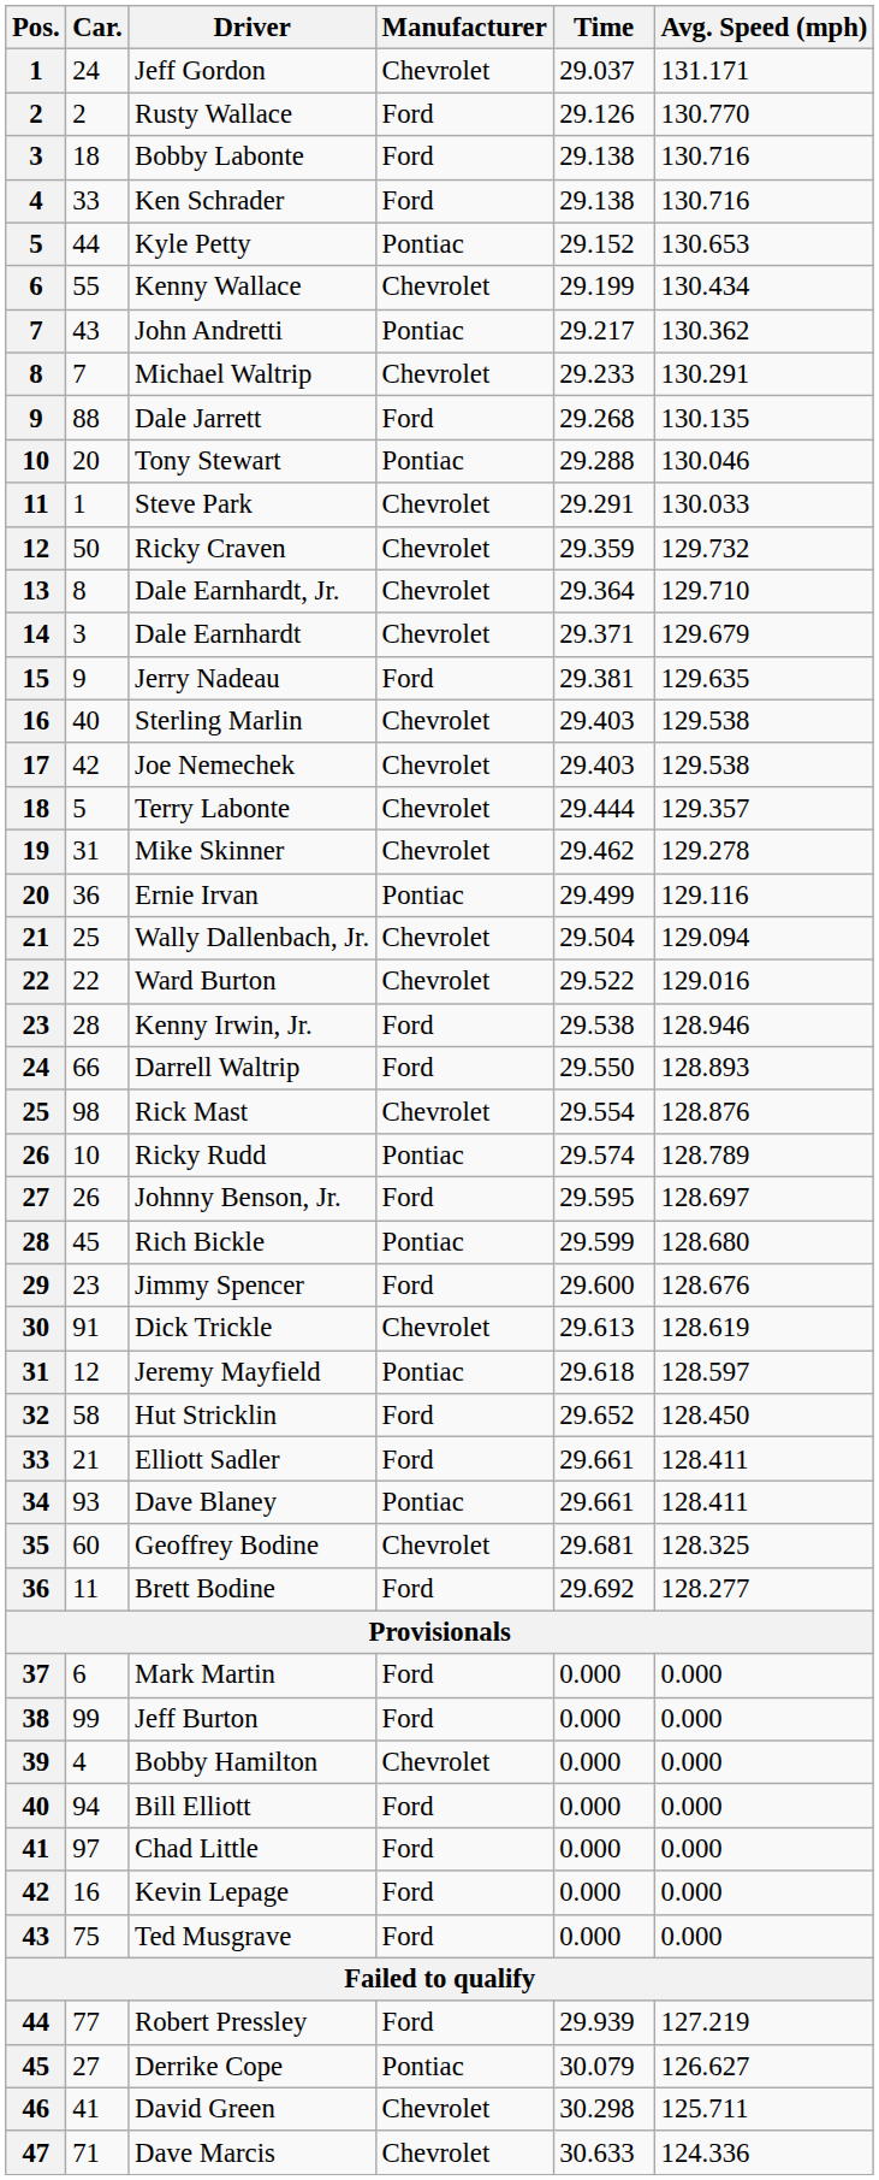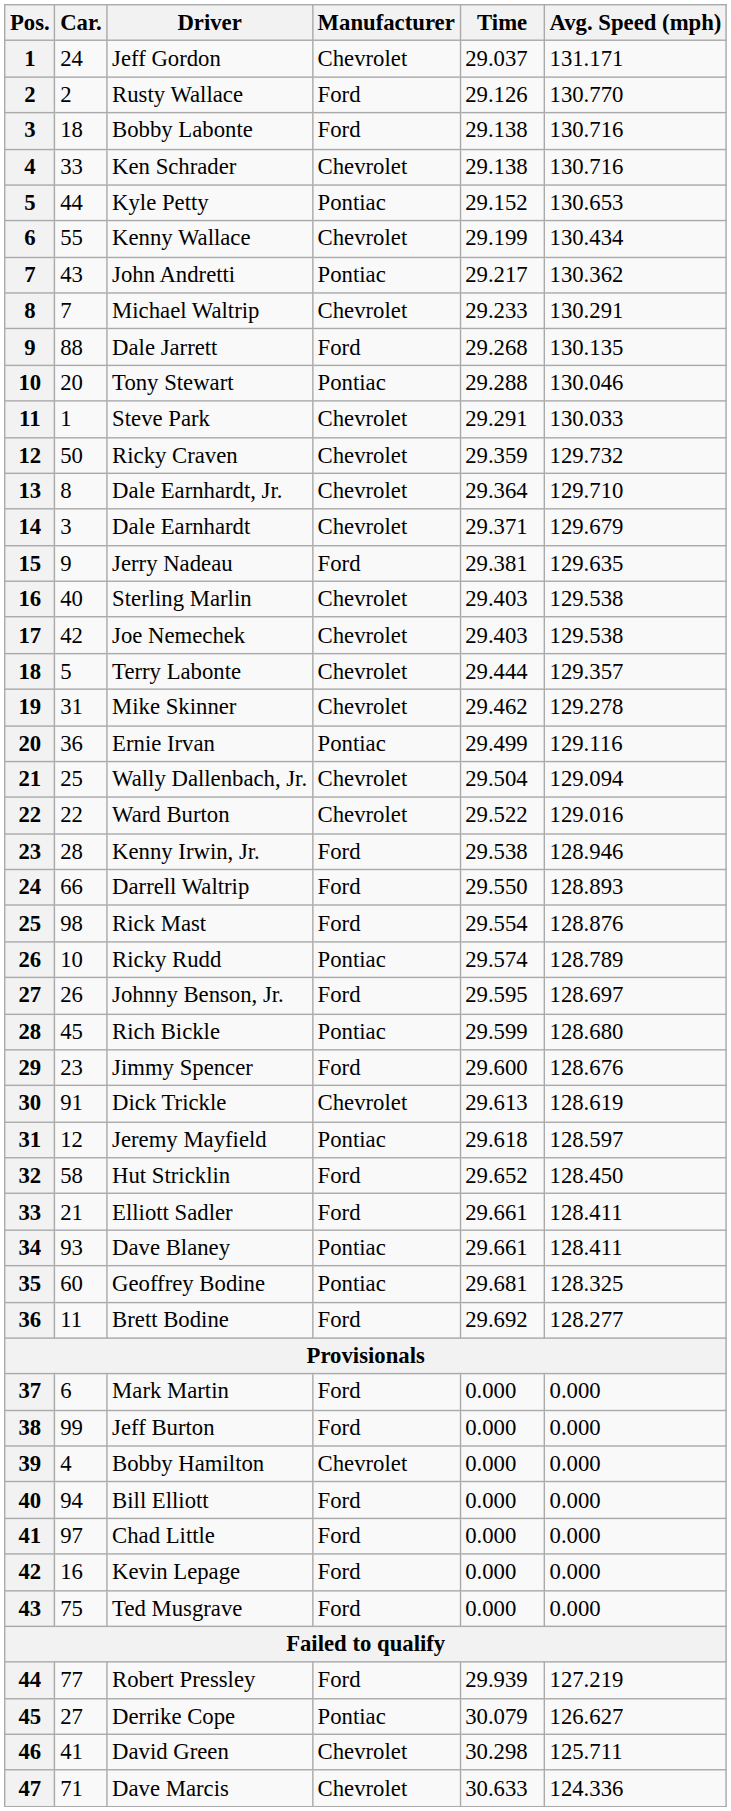 <table class="wikitable">
 <tr>
 <th>Pos.</th>
 <th>Car.</th>
 <th>Driver</th>
 <th>Manufacturer</th>
 <th>Time</th>
 <th>Avg. Speed (mph)</th>
 </tr>
 <tr>
 <th>1</th>
 <td>24</td>
 <td>Jeff Gordon</td>
 <td>Chevrolet</td>
 <td>29.037  </td>
 <td>131.171  </td>
 </tr>
 <tr>
 <th>2</th>
 <td>2</td>
 <td>Rusty Wallace</td>
 <td>Ford</td>
 <td>29.126  </td>
 <td>130.770  </td>
 </tr>
 <tr>
 <th>3</th>
 <td>18</td>
 <td>Bobby Labonte</td>
 <td>Ford</td>
 <td>29.138  </td>
 <td>130.716</td>
 </tr>
 <tr>
 <th>4</th>
 <td>33</td>
 <td>Ken Schrader</td>
-<td>Ford</td>
+<td>Chevrolet</td>
 <td>29.138  </td>
 <td>130.716  </td>
 </tr>
 <tr>
 <th>5</th>
 <td>44</td>
 <td>Kyle Petty</td>
 <td>Pontiac</td>
 <td>29.152  </td>
 <td>130.653  </td>
 </tr>
 <tr>
 <th>6</th>
 <td>55</td>
 <td>Kenny Wallace</td>
 <td>Chevrolet</td>
 <td>29.199  </td>
 <td>130.434</td>
 </tr>
 <tr>
 <th>7</th>
 <td>43</td>
 <td>John Andretti</td>
 <td>Pontiac</td>
 <td>29.217  </td>
 <td>130.362  </td>
 </tr>
 <tr>
 <th>8</th>
 <td>7</td>
 <td>Michael Waltrip</td>
 <td>Chevrolet</td>
 <td>29.233  </td>
 <td>130.291  </td>
 </tr>
 <tr>
 <th>9</th>
 <td>88</td>
 <td>Dale Jarrett</td>
 <td>Ford</td>
 <td>29.268  </td>
 <td>130.135</td>
 </tr>
 <tr>
 <th>10</th>
 <td>20</td>
 <td>Tony Stewart</td>
 <td>Pontiac</td>
 <td>29.288  </td>
 <td>130.046  </td>
 </tr>
 <tr>
 <th>11</th>
 <td>1</td>
 <td>Steve Park</td>
 <td>Chevrolet</td>
 <td>29.291  </td>
 <td>130.033</td>
 </tr>
 <tr>
 <th>12</th>
 <td>50</td>
 <td>Ricky Craven</td>
 <td>Chevrolet</td>
 <td>29.359  </td>
 <td>129.732  </td>
 </tr>
 <tr>
 <th>13</th>
 <td>8</td>
 <td>Dale Earnhardt, Jr.</td>
 <td>Chevrolet</td>
 <td>29.364  </td>
 <td>129.710  </td>
 </tr>
 <tr>
 <th>14</th>
 <td>3</td>
 <td>Dale Earnhardt</td>
 <td>Chevrolet</td>
 <td>29.371  </td>
 <td>129.679</td>
 </tr>
 <tr>
 <th>15</th>
 <td>9</td>
 <td>Jerry Nadeau</td>
 <td>Ford</td>
 <td>29.381  </td>
 <td>129.635  </td>
 </tr>
 <tr>
 <th>16</th>
 <td>40</td>
 <td>Sterling Marlin</td>
 <td>Chevrolet</td>
 <td>29.403  </td>
 <td>129.538</td>
 </tr>
 <tr>
 <th>17</th>
 <td>42</td>
 <td>Joe Nemechek</td>
 <td>Chevrolet</td>
 <td>29.403  </td>
 <td>129.538  </td>
 </tr>
 <tr>
 <th>18</th>
 <td>5</td>
 <td>Terry Labonte</td>
 <td>Chevrolet</td>
 <td>29.444  </td>
 <td>129.357  </td>
 </tr>
 <tr>
 <th>19</th>
 <td>31</td>
 <td>Mike Skinner</td>
 <td>Chevrolet</td>
 <td>29.462  </td>
 <td>129.278  </td>
 </tr>
 <tr>
 <th>20</th>
 <td>36</td>
 <td>Ernie Irvan</td>
 <td>Pontiac</td>
 <td>29.499  </td>
 <td>129.116</td>
 </tr>
 <tr>
 <th>21</th>
 <td>25</td>
 <td>Wally Dallenbach, Jr.</td>
 <td>Chevrolet</td>
 <td>29.504  </td>
 <td>129.094  </td>
 </tr>
 <tr>
 <th>22</th>
 <td>22</td>
 <td>Ward Burton</td>
 <td>Chevrolet</td>
 <td>29.522  </td>
 <td>129.016</td>
 </tr>
 <tr>
 <th>23</th>
 <td>28</td>
 <td>Kenny Irwin, Jr.</td>
 <td>Ford</td>
 <td>29.538  </td>
 <td>128.946</td>
 </tr>
 <tr>
 <th>24</th>
 <td>66</td>
 <td>Darrell Waltrip</td>
 <td>Ford</td>
 <td>29.550  </td>
 <td>128.893  </td>
 </tr>
 <tr>
 <th>25</th>
 <td>98</td>
 <td>Rick Mast</td>
-<td>Chevrolet</td>
+<td>Ford</td>
 <td>29.554  </td>
 <td>128.876</td>
 </tr>
 <tr>
 <th>26</th>
 <td>10</td>
 <td>Ricky Rudd</td>
 <td>Pontiac</td>
 <td>29.574  </td>
 <td>128.789</td>
 </tr>
 <tr>
 <th>27</th>
 <td>26</td>
 <td>Johnny Benson, Jr.</td>
 <td>Ford</td>
 <td>29.595  </td>
 <td>128.697</td>
 </tr>
 <tr>
 <th>28</th>
 <td>45</td>
 <td>Rich Bickle</td>
 <td>Pontiac</td>
 <td>29.599  </td>
 <td>128.680</td>
 </tr>
 <tr>
 <th>29</th>
 <td>23</td>
 <td>Jimmy Spencer</td>
 <td>Ford</td>
 <td>29.600  </td>
 <td>128.676</td>
 </tr>
 <tr>
 <th>30</th>
 <td>91</td>
 <td>Dick Trickle</td>
 <td>Chevrolet</td>
 <td>29.613  </td>
 <td>128.619  </td>
 </tr>
 <tr>
 <th>31</th>
 <td>12</td>
 <td>Jeremy Mayfield</td>
 <td>Pontiac</td>
 <td>29.618  </td>
 <td>128.597</td>
 </tr>
 <tr>
 <th>32</th>
 <td>58</td>
 <td>Hut Stricklin</td>
 <td>Ford</td>
 <td>29.652  </td>
 <td>128.450  </td>
 </tr>
 <tr>
 <th>33</th>
 <td>21</td>
 <td>Elliott Sadler</td>
 <td>Ford</td>
 <td>29.661  </td>
 <td>128.411</td>
 </tr>
 <tr>
 <th>34</th>
 <td>93</td>
 <td>Dave Blaney</td>
 <td>Pontiac</td>
 <td>29.661  </td>
 <td>128.411  </td>
 </tr>
 <tr>
 <th>35</th>
 <td>60</td>
 <td>Geoffrey Bodine</td>
-<td>Chevrolet</td>
+<td>Pontiac</td>
 <td>29.681  </td>
 <td>128.325</td>
 </tr>
 <tr>
 <th>36</th>
 <td>11</td>
 <td>Brett Bodine</td>
 <td>Ford</td>
 <td>29.692  </td>
 <td>128.277  </td>
 </tr>
 <tr>
 <th colspan="6">Provisionals</th>
 </tr>
 <tr>
 <th>37</th>
 <td>6</td>
 <td>Mark Martin</td>
 <td>Ford</td>
 <td>0.000</td>
 <td>0.000</td>
 </tr>
 <tr>
 <th>38</th>
 <td>99</td>
 <td>Jeff Burton</td>
 <td>Ford</td>
 <td>0.000</td>
 <td>0.000</td>
 </tr>
 <tr>
 <th>39</th>
 <td>4</td>
 <td>Bobby Hamilton</td>
 <td>Chevrolet</td>
 <td>0.000</td>
 <td>0.000</td>
 </tr>
 <tr>
 <th>40</th>
 <td>94</td>
 <td>Bill Elliott</td>
 <td>Ford</td>
 <td>0.000</td>
 <td>0.000</td>
 </tr>
 <tr>
 <th>41</th>
 <td>97</td>
 <td>Chad Little</td>
 <td>Ford</td>
 <td>0.000</td>
 <td>0.000</td>
 </tr>
 <tr>
 <th>42</th>
 <td>16</td>
 <td>Kevin Lepage</td>
 <td>Ford</td>
 <td>0.000</td>
 <td>0.000</td>
 </tr>
 <tr>
 <th>43</th>
 <td>75</td>
 <td>Ted Musgrave</td>
 <td>Ford</td>
 <td>0.000</td>
 <td>0.000</td>
 </tr>
 <tr>
 <th colspan="6">Failed to qualify</th>
 </tr>
 <tr>
 <th>44</th>
 <td>77</td>
 <td>Robert Pressley</td>
 <td>Ford</td>
 <td>29.939  </td>
 <td>127.219  </td>
 </tr>
 <tr>
 <th>45</th>
 <td>27</td>
 <td>Derrike Cope</td>
 <td>Pontiac</td>
 <td>30.079  </td>
 <td>126.627  </td>
 </tr>
 <tr>
 <th>46</th>
 <td>41</td>
 <td>David Green</td>
 <td>Chevrolet</td>
 <td>30.298  </td>
 <td>125.711  </td>
 </tr>
 <tr>
 <th>47</th>
 <td>71</td>
 <td>Dave Marcis</td>
 <td>Chevrolet</td>
 <td>30.633  </td>
 <td>124.336</td>
 </tr>
 </table>
